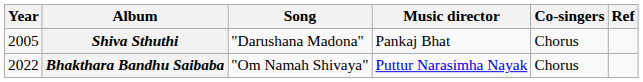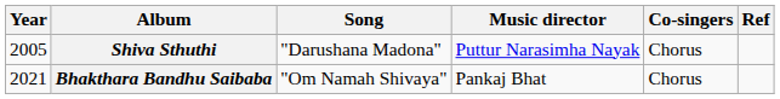 <table class="wikitable">
 <tr>
 <th>Year</th>
 <th>Album</th>
 <th>Song</th>
 <th>Music director</th>
 <th>Co-singers</th>
 <th>Ref</th>
 </tr>
 <tr>
 <td>2005</td>
 <th><em>Shiva Sthuthi</em></th>
 <td>"Darushana Madona"</td>
+<td><a href='#'>Puttur Narasimha Nayak</a></td>
+<td>Chorus</td>
+<td></td>
+</tr>
+<tr>
+<td>2021</td>
+<th><em>Bhakthara Bandhu Saibaba</em></th>
+<td>"Om Namah Shivaya"</td>
 <td>Pankaj Bhat</td>
 <td>Chorus</td>
 <td></td>
 </tr>
-<tr>
-<td>2022</td>
-<th><em>Bhakthara Bandhu Saibaba</em></th>
-<td>"Om Namah Shivaya"</td>
-<td><a href='#'>Puttur Narasimha Nayak</a></td>
-<td>Chorus</td>
-<td></td>
-</tr>
 </table>
